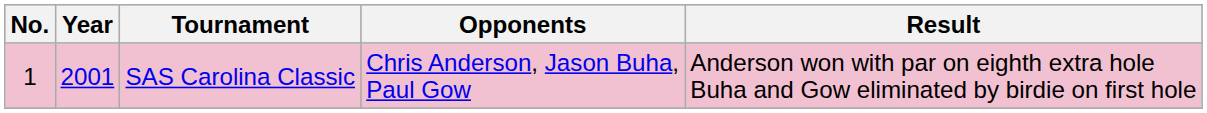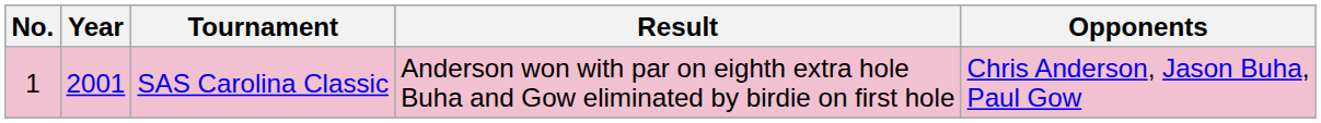 <table class="wikitable" style="font-size:95%;">
 <tr>
 <th>No.</th>
 <th>Year</th>
 <th>Tournament</th>
+<th>Result</th>
 <th>Opponents</th>
-<th>Result</th>
 </tr>
 <tr style="background:#F2C1D1;">
 <td align=center>1</td>
 <td><a href='#'>2001</a></td>
 <td><a href='#'>SAS Carolina Classic</a></td>
+<td>Anderson won with par on eighth extra hole<br>Buha and Gow eliminated by birdie on first hole</td>
 <td> <a href='#'>Chris Anderson</a>,  <a href='#'>Jason Buha</a>,<br> <a href='#'>Paul Gow</a></td>
-<td>Anderson won with par on eighth extra hole<br>Buha and Gow eliminated by birdie on first hole</td>
 </tr>
 </table>
